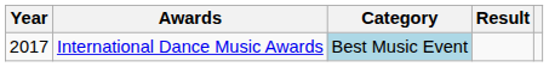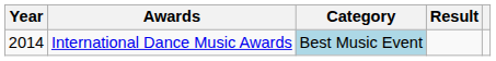 <table class="wikitable">
 <tr>
 <th>Year</th>
 <th>Awards</th>
 <th>Category</th>
 <th>Result</th>
 <th></th>
 </tr>
 <tr>
-<td>2017</td>
+<td>2014</td>
 <td><a href='#'>International Dance Music Awards</a></td>
 <td style="background: lightblue;">Best Music Event</td>
 <td></td>
 <td></td>
 </tr>
 </table>
